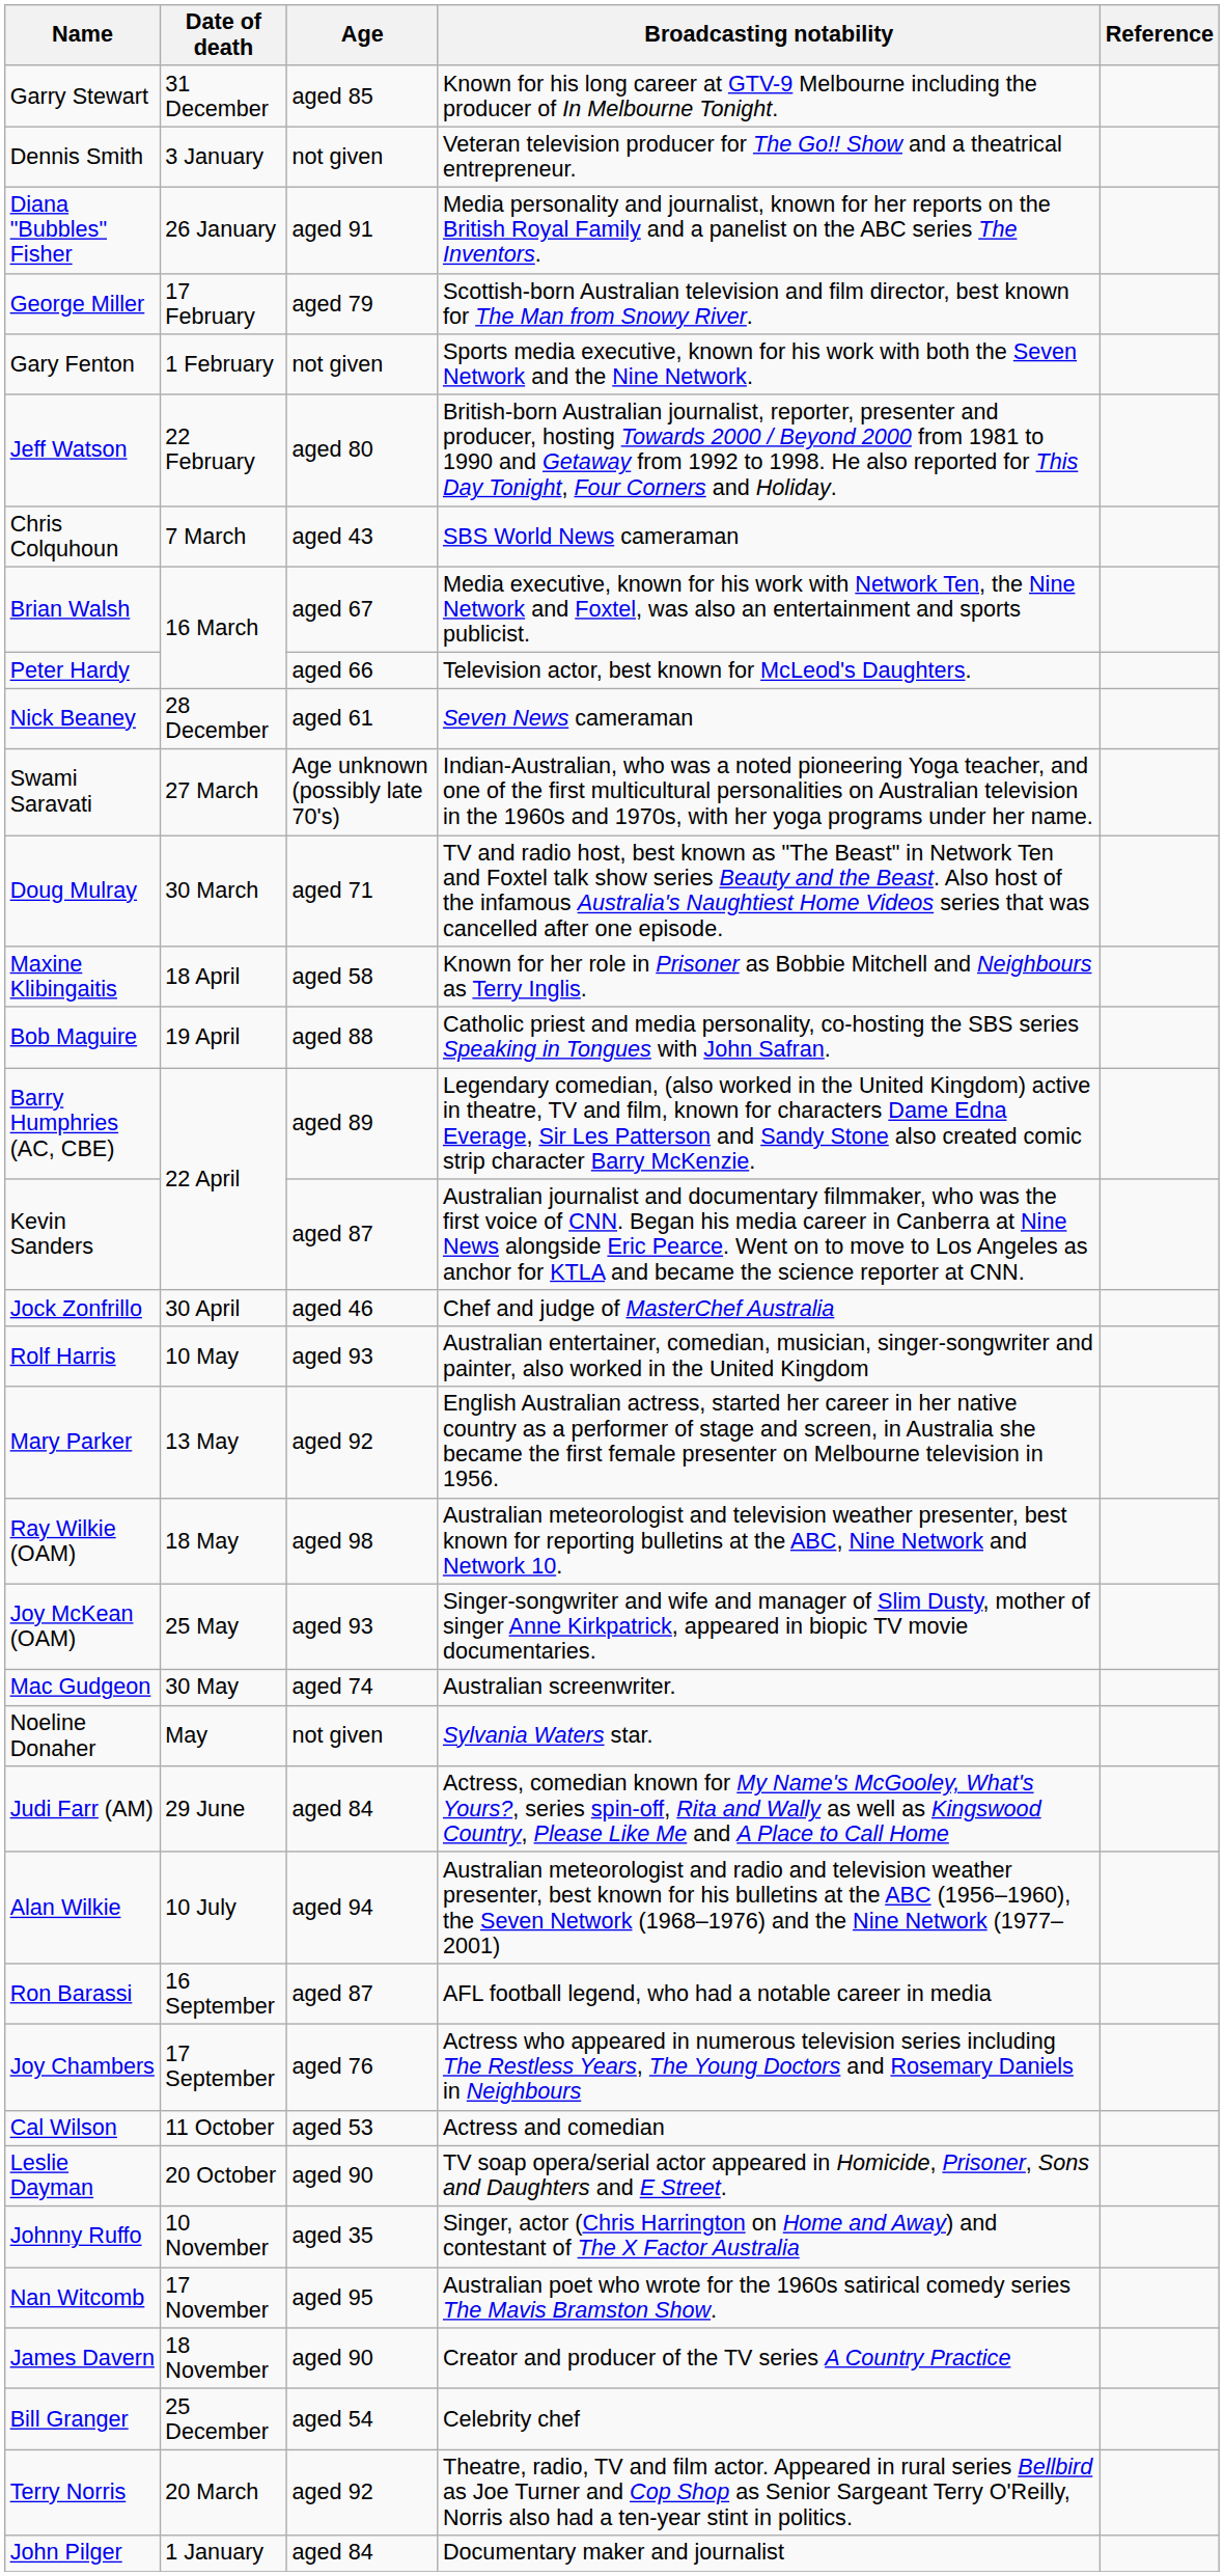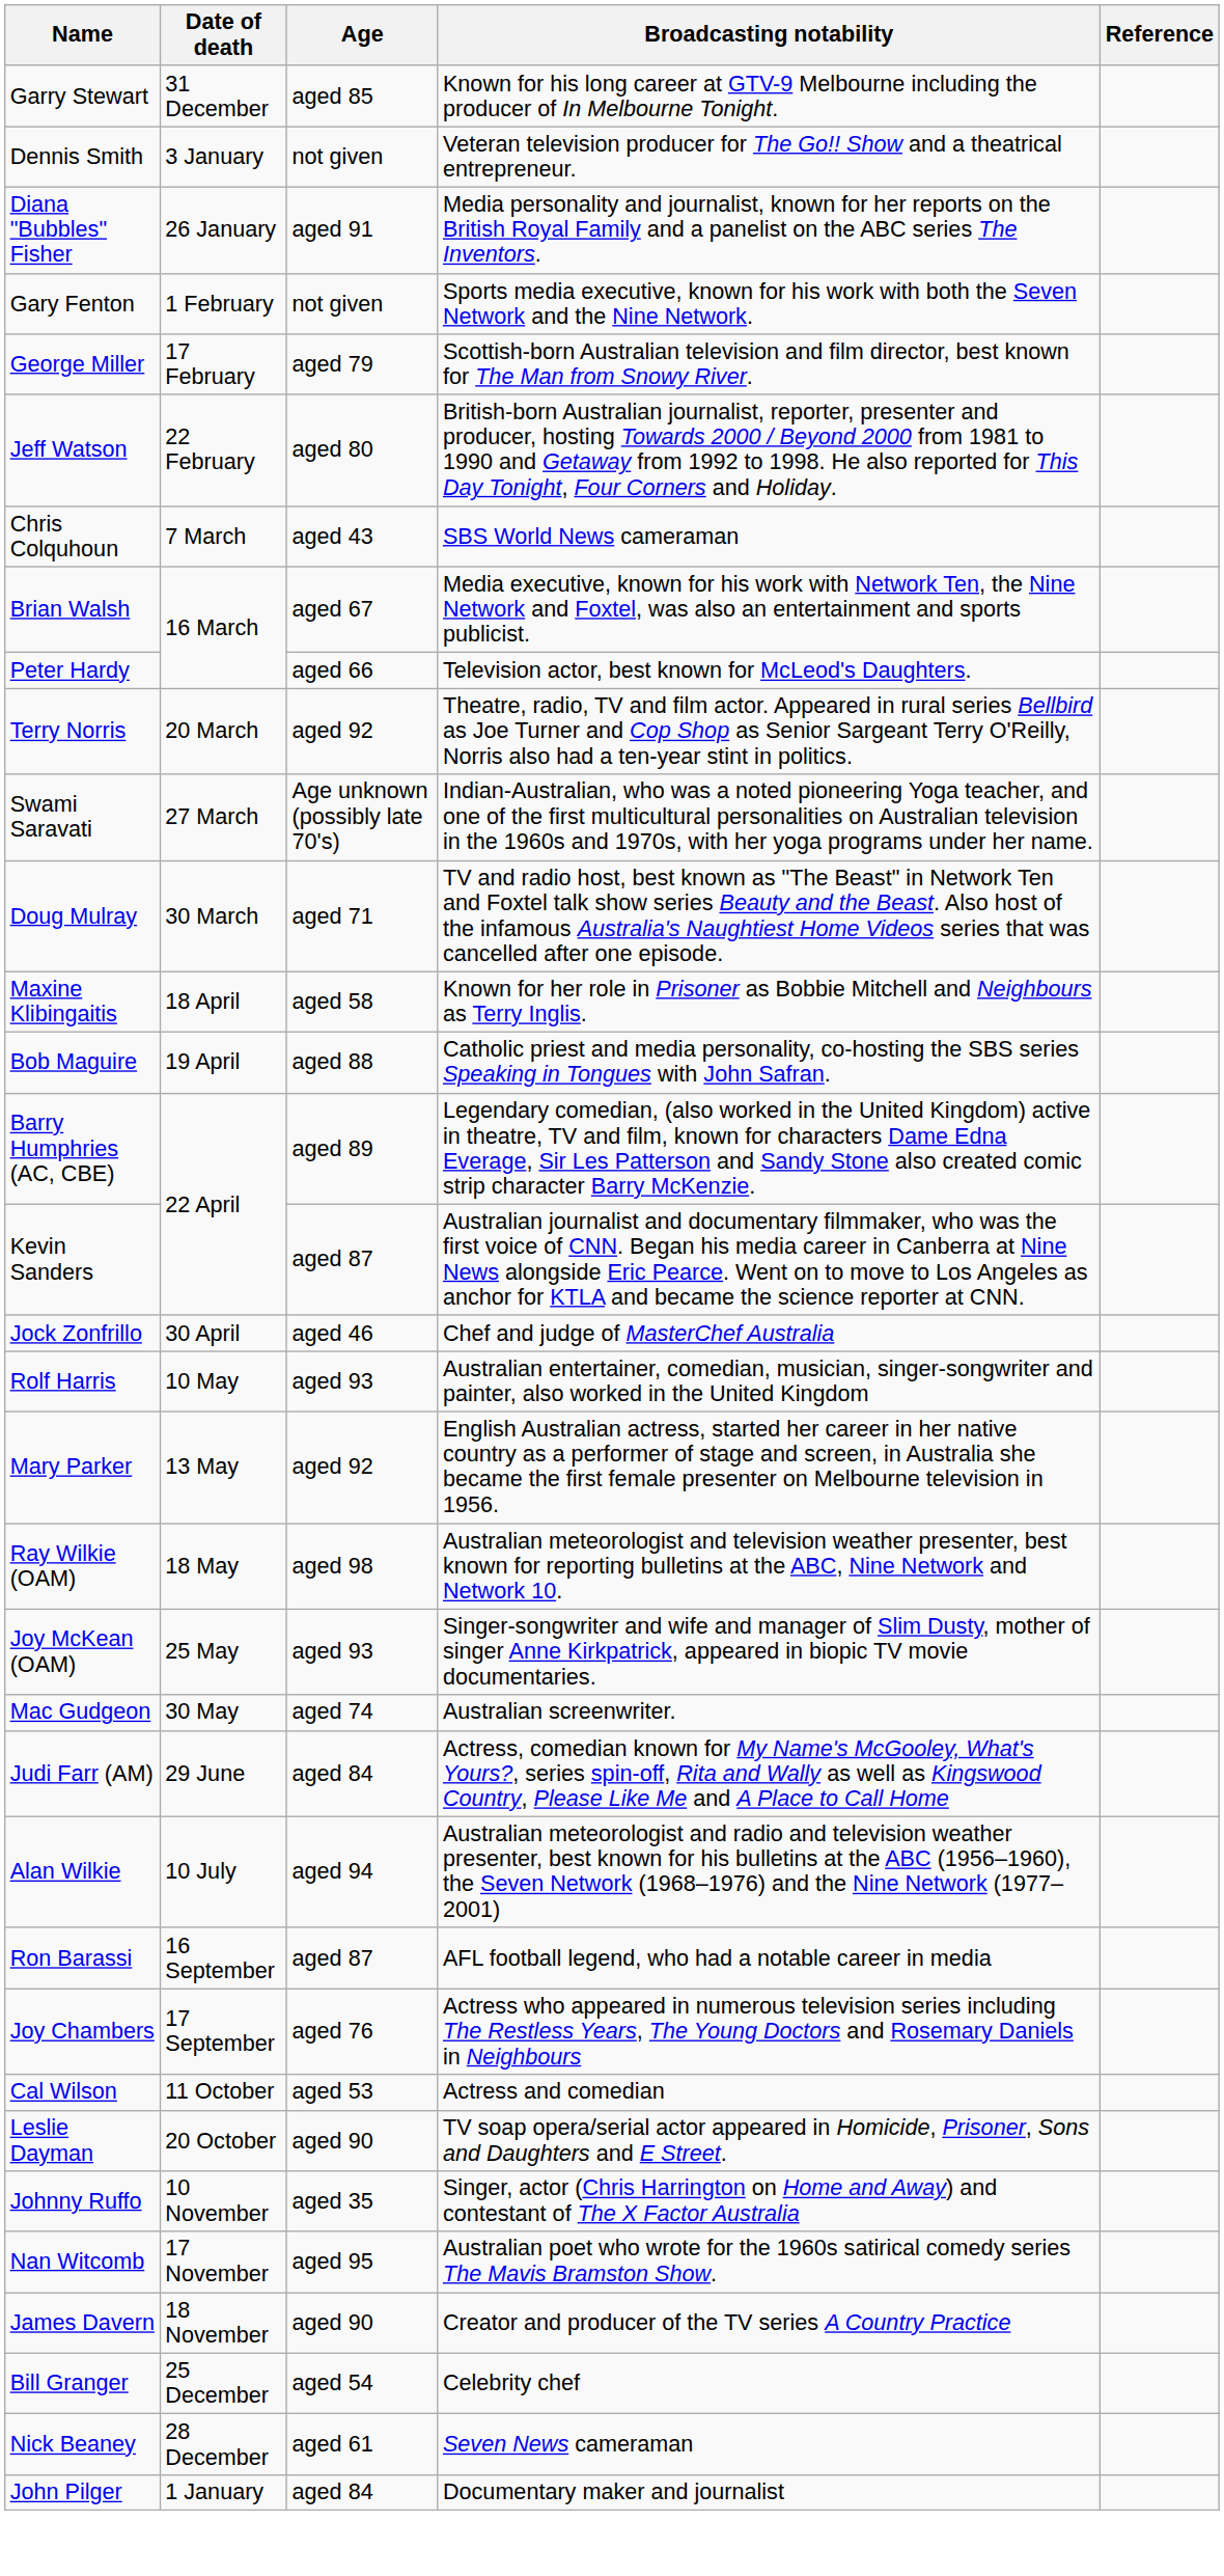 <table class="wikitable">
 <tr>
 <th>Name</th>
 <th>Date of death</th>
 <th>Age</th>
 <th>Broadcasting notability</th>
 <th>Reference</th>
 </tr>
 <tr>
 <td>Garry Stewart</td>
 <td>31 December</td>
 <td>aged 85</td>
 <td>Known for his long career at <a href='#'>GTV-9</a> Melbourne including the producer of <em>In Melbourne Tonight</em>.</td>
 <td></td>
 </tr>
 <tr>
 <td>Dennis Smith</td>
 <td>3 January</td>
 <td>not given</td>
 <td>Veteran television producer for <em><a href='#'>The Go!! Show</a></em> and a theatrical entrepreneur.</td>
 <td></td>
 </tr>
 <tr>
 <td><a href='#'>Diana "Bubbles" Fisher</a></td>
 <td>26 January</td>
 <td>aged 91</td>
 <td>Media personality and journalist, known for her reports on the <a href='#'>British Royal Family</a> and a panelist on the ABC series <em><a href='#'>The Inventors</a></em>.</td>
 <td></td>
 </tr>
 <tr>
+<td>Gary Fenton</td>
+<td>1 February</td>
+<td>not given</td>
+<td>Sports media executive, known for his work with both the <a href='#'>Seven Network</a> and the <a href='#'>Nine Network</a>.</td>
+<td></td>
+</tr>
+<tr>
 <td><a href='#'>George Miller</a></td>
 <td>17 February</td>
 <td>aged 79</td>
 <td>Scottish-born Australian television and film director, best known for <em><a href='#'>The Man from Snowy River</a></em>.</td>
-<td></td>
-</tr>
-<tr>
-<td>Gary Fenton</td>
-<td>1 February</td>
-<td>not given</td>
-<td>Sports media executive, known for his work with both the <a href='#'>Seven Network</a> and the <a href='#'>Nine Network</a>.</td>
 <td></td>
 </tr>
 <tr>
 <td><a href='#'>Jeff Watson</a></td>
 <td>22 February</td>
 <td>aged 80</td>
 <td>British-born Australian journalist, reporter, presenter and producer, hosting <em><a href='#'>Towards 2000 / Beyond 2000</a></em> from 1981 to 1990 and <em><a href='#'>Getaway</a></em> from 1992 to 1998. He also reported for <em><a href='#'>This Day Tonight</a></em>, <em><a href='#'>Four Corners</a></em> and <em>Holiday</em>.</td>
 <td></td>
 </tr>
 <tr>
 <td>Chris Colquhoun</td>
 <td>7 March</td>
 <td>aged 43</td>
 <td><a href='#'>SBS World News</a> cameraman</td>
 <td></td>
 </tr>
 <tr>
 <td><a href='#'>Brian Walsh</a></td>
 <td rowspan=2>16 March</td>
 <td>aged 67</td>
 <td>Media executive, known for his work with <a href='#'>Network Ten</a>, the <a href='#'>Nine Network</a> and <a href='#'>Foxtel</a>, was also an entertainment and sports publicist.</td>
 <td></td>
 </tr>
 <tr>
 <td><a href='#'>Peter Hardy</a></td>
 <td>aged 66</td>
 <td>Television actor, best known for <a href='#'>McLeod's Daughters</a>.</td>
 <td></td>
 </tr>
 <tr>
-<td><a href='#'>Nick Beaney</a></td>
-<td>28 December</td>
-<td>aged 61</td>
-<td><em><a href='#'>Seven News</a></em> cameraman</td>
+<td><a href='#'>Terry Norris</a></td>
+<td>20 March</td>
+<td>aged 92</td>
+<td>Theatre, radio, TV and film actor. Appeared in rural series <em><a href='#'>Bellbird</a></em> as Joe Turner and <em><a href='#'>Cop Shop</a></em> as Senior Sargeant Terry O'Reilly, Norris also had a ten-year stint in politics.</td>
 <td></td>
 </tr>
 <tr>
 <td>Swami Saravati</td>
 <td>27 March</td>
 <td>Age unknown (possibly late 70's)</td>
 <td>Indian-Australian, who was a noted pioneering Yoga teacher, and one of the first multicultural personalities on Australian television in the 1960s and 1970s, with her yoga programs under her name.</td>
 <td></td>
 </tr>
 <tr>
 <td><a href='#'>Doug Mulray</a></td>
 <td>30 March</td>
 <td>aged 71</td>
 <td>TV and radio host, best known as "The Beast" in Network Ten and Foxtel talk show series <em><a href='#'>Beauty and the Beast</a></em>. Also host of the infamous <em><a href='#'>Australia's Naughtiest Home Videos</a></em> series that was cancelled after one episode.</td>
 <td></td>
 </tr>
 <tr>
 <td><a href='#'>Maxine Klibingaitis</a></td>
 <td>18 April</td>
 <td>aged 58</td>
 <td>Known for her role in <em><a href='#'>Prisoner</a></em> as Bobbie Mitchell and <em><a href='#'>Neighbours</a></em> as <a href='#'>Terry Inglis</a>.</td>
 <td></td>
 </tr>
 <tr>
 <td><a href='#'>Bob Maguire</a></td>
 <td>19 April</td>
 <td>aged 88</td>
 <td>Catholic priest and media personality, co-hosting the SBS series <em><a href='#'>Speaking in Tongues</a></em> with <a href='#'>John Safran</a>.</td>
 <td></td>
 </tr>
 <tr>
 <td><a href='#'>Barry Humphries</a> (AC, CBE)</td>
 <td rowspan=2>22 April</td>
 <td>aged 89</td>
 <td>Legendary comedian, (also worked in the United Kingdom) active in theatre, TV and film, known for characters <a href='#'>Dame Edna Everage</a>, <a href='#'>Sir Les Patterson</a> and <a href='#'>Sandy Stone</a> also created comic strip character <a href='#'>Barry McKenzie</a>.</td>
 <td></td>
 </tr>
 <tr>
 <td>Kevin Sanders</td>
 <td>aged 87</td>
 <td>Australian journalist and documentary filmmaker, who was the first voice of <a href='#'>CNN</a>. Began his media career in Canberra at <a href='#'>Nine News</a> alongside <a href='#'>Eric Pearce</a>. Went on to move to Los Angeles as anchor for <a href='#'>KTLA</a> and became the science reporter at CNN.</td>
 <td></td>
 </tr>
 <tr>
 <td><a href='#'>Jock Zonfrillo</a></td>
 <td>30 April</td>
 <td>aged 46</td>
 <td>Chef and judge of <em><a href='#'>MasterChef Australia</a></em></td>
 <td></td>
 </tr>
 <tr>
 <td><a href='#'>Rolf Harris</a></td>
 <td>10 May</td>
 <td>aged 93</td>
 <td>Australian entertainer, comedian, musician, singer-songwriter and painter, also worked in the United Kingdom</td>
 <td></td>
 </tr>
 <tr>
 <td><a href='#'>Mary Parker</a></td>
 <td>13 May</td>
 <td>aged 92</td>
 <td>English Australian actress, started her career in her native country as a performer of stage and screen, in Australia she became the first female presenter on Melbourne television in 1956.</td>
 <td></td>
 </tr>
 <tr>
 <td><a href='#'>Ray Wilkie</a> (OAM)</td>
 <td>18 May</td>
 <td>aged 98</td>
 <td>Australian meteorologist and television weather presenter, best known for reporting bulletins at the <a href='#'>ABC</a>, <a href='#'>Nine Network</a> and <a href='#'>Network 10</a>.</td>
 <td></td>
 </tr>
 <tr>
 <td><a href='#'>Joy McKean</a> (OAM)</td>
 <td>25 May</td>
 <td>aged 93</td>
 <td>Singer-songwriter and wife and manager of <a href='#'>Slim Dusty</a>, mother of singer <a href='#'>Anne Kirkpatrick</a>, appeared in biopic TV movie documentaries.</td>
 <td></td>
 </tr>
 <tr>
 <td><a href='#'>Mac Gudgeon</a></td>
 <td>30 May</td>
 <td>aged 74</td>
 <td>Australian screenwriter.</td>
 <td></td>
 </tr>
 <tr>
-<td>Noeline Donaher</td>
-<td>May</td>
-<td>not given</td>
-<td><em><a href='#'>Sylvania Waters</a></em> star.</td>
-<td></td>
-</tr>
-<tr>
 <td><a href='#'>Judi Farr</a> (AM)</td>
 <td>29 June</td>
 <td>aged 84</td>
 <td>Actress, comedian known for <em><a href='#'>My Name's McGooley, What's Yours?</a></em>, series <a href='#'>spin-off</a>, <em><a href='#'>Rita and Wally</a></em> as well as <em><a href='#'>Kingswood Country</a></em>, <em><a href='#'>Please Like Me</a></em> and <em><a href='#'>A Place to Call Home</a></em></td>
 <td></td>
 </tr>
 <tr>
 <td><a href='#'>Alan Wilkie</a></td>
 <td>10 July</td>
 <td>aged 94</td>
 <td>Australian meteorologist and radio and television weather presenter, best known for his bulletins at the <a href='#'>ABC</a> (1956–1960), the <a href='#'>Seven Network</a> (1968–1976) and the <a href='#'>Nine Network</a> (1977–2001)</td>
 <td></td>
 </tr>
 <tr>
 <td><a href='#'>Ron Barassi</a></td>
 <td>16 September</td>
 <td>aged 87</td>
 <td>AFL football legend, who had a notable career in media</td>
 <td></td>
 </tr>
 <tr>
 <td><a href='#'>Joy Chambers</a></td>
 <td>17 September</td>
 <td>aged 76</td>
 <td>Actress who appeared in numerous television series including <em><a href='#'>The Restless Years</a></em>, <em><a href='#'>The Young Doctors</a></em> and <a href='#'>Rosemary Daniels</a> in <em><a href='#'>Neighbours</a></em></td>
 <td></td>
 </tr>
 <tr>
 <td><a href='#'>Cal Wilson</a></td>
 <td>11 October</td>
 <td>aged 53</td>
 <td>Actress and comedian</td>
 <td></td>
 </tr>
 <tr>
 <td><a href='#'>Leslie Dayman</a></td>
 <td>20 October</td>
 <td>aged 90</td>
 <td>TV soap opera/serial actor appeared in <em>Homicide</em>, <em><a href='#'>Prisoner</a></em>, <em>Sons and Daughters</em> and <em><a href='#'>E Street</a></em>.</td>
 <td></td>
 </tr>
 <tr>
 <td><a href='#'>Johnny Ruffo</a></td>
 <td>10 November</td>
 <td>aged 35</td>
 <td>Singer, actor (<a href='#'>Chris Harrington</a> on <em><a href='#'>Home and Away</a></em>) and contestant of <em><a href='#'>The X Factor Australia</a></em></td>
 <td></td>
 </tr>
 <tr>
 <td><a href='#'>Nan Witcomb</a></td>
 <td>17 November</td>
 <td>aged 95</td>
 <td>Australian poet who wrote for the 1960s satirical comedy series <em><a href='#'>The Mavis Bramston Show</a></em>.</td>
 <td></td>
 </tr>
 <tr>
 <td><a href='#'>James Davern</a></td>
 <td>18 November</td>
 <td>aged 90</td>
 <td>Creator and producer of the TV series <em><a href='#'>A Country Practice</a></em></td>
 <td></td>
 </tr>
 <tr>
 <td><a href='#'>Bill Granger</a></td>
 <td>25 December</td>
 <td>aged 54</td>
 <td>Celebrity chef</td>
 <td></td>
 </tr>
 <tr>
-<td><a href='#'>Terry Norris</a></td>
-<td>20 March</td>
-<td>aged 92</td>
-<td>Theatre, radio, TV and film actor. Appeared in rural series <em><a href='#'>Bellbird</a></em> as Joe Turner and <em><a href='#'>Cop Shop</a></em> as Senior Sargeant Terry O'Reilly, Norris also had a ten-year stint in politics.</td>
+<td><a href='#'>Nick Beaney</a></td>
+<td>28 December</td>
+<td>aged 61</td>
+<td><em><a href='#'>Seven News</a></em> cameraman</td>
 <td></td>
 </tr>
 <tr>
 <td><a href='#'>John Pilger</a></td>
 <td>1 January</td>
 <td>aged 84</td>
 <td>Documentary maker and journalist</td>
 <td></td>
 </tr>
 </table>
